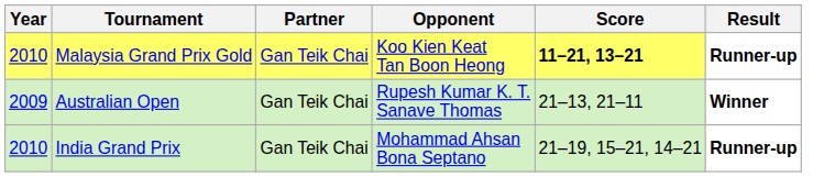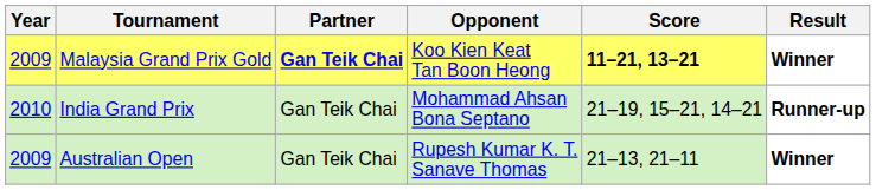 <table class="sortable wikitable" style="font-size: 90%;">
 <tr>
 <th>Year</th>
 <th>Tournament</th>
 <th>Partner</th>
 <th>Opponent</th>
 <th>Score</th>
 <th>Result</th>
 </tr>
 <tr style="background:#FFFF67">
-<td align="center"><a href='#'>2010</a></td>
+<td align="center"><a href='#'>2009</a></td>
 <td align="left"><a href='#'>Malaysia Grand Prix Gold</a></td>
-<td align="left"> <a href='#'>Gan Teik Chai</a></td>
+<td align="left"><strong> <a href='#'>Gan Teik Chai</a></strong></td>
 <td align="left"> <a href='#'>Koo Kien Keat</a> <br>  <a href='#'>Tan Boon Heong</a></td>
 <td align="left"><strong>11–21, 13–21</strong></td>
+<td style="text-align:left; background:white"> <strong>Winner</strong></td>
+</tr>
+<tr style="background:#D4F1C5">
+<td align="center"><a href='#'>2010</a></td>
+<td align="left"><a href='#'>India Grand Prix</a></td>
+<td align="left"> Gan Teik Chai</td>
+<td align="left"> <a href='#'>Mohammad Ahsan</a> <br>  <a href='#'>Bona Septano</a></td>
+<td align="left">21–19, 15–21, 14–21</td>
 <td style="text-align:left; background:white"> <strong>Runner-up</strong></td>
 </tr>
 <tr style="background:#D4F1C5">
 <td align="center"><a href='#'>2009</a></td>
 <td align="left"><a href='#'>Australian Open</a></td>
 <td align="left"> Gan Teik Chai</td>
 <td align="left"> <a href='#'>Rupesh Kumar K. T.</a> <br>  <a href='#'>Sanave Thomas</a></td>
 <td align="left">21–13, 21–11</td>
 <td style="text-align:left; background:white"> <strong>Winner</strong></td>
 </tr>
-<tr style="background:#D4F1C5">
-<td align="center"><a href='#'>2010</a></td>
-<td align="left"><a href='#'>India Grand Prix</a></td>
-<td align="left"> Gan Teik Chai</td>
-<td align="left"> <a href='#'>Mohammad Ahsan</a> <br>  <a href='#'>Bona Septano</a></td>
-<td align="left">21–19, 15–21, 14–21</td>
-<td style="text-align:left; background:white"> <strong>Runner-up</strong></td>
-</tr>
 </table>
